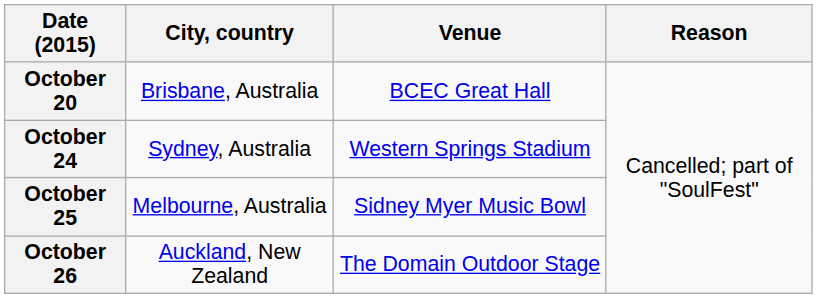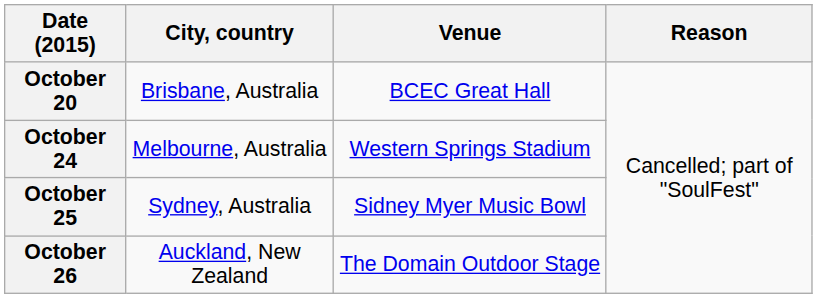 <table class="wikitable plainrowheaders" style="text-align:center;">
 <tr>
 <th scope="col" style="width: 100px;">Date<br>(2015)</th>
 <th scope="col" style="width: 200px;">City, country</th>
 <th scope="col" style="width: 300px;">Venue</th>
 <th scope="col" style="width: 200px;">Reason</th>
 </tr>
 <tr>
 <th scope="row">October 20</th>
 <td><a href='#'>Brisbane</a>, Australia</td>
 <td><a href='#'>BCEC Great Hall</a></td>
 <td rowspan="4">Cancelled; part of "SoulFest"</td>
 </tr>
 <tr>
 <th scope="row">October 24</th>
-<td><a href='#'>Sydney</a>, Australia</td>
+<td><a href='#'>Melbourne</a>, Australia</td>
 <td><a href='#'>Western Springs Stadium</a></td>
 </tr>
 <tr>
 <th scope="row">October 25</th>
-<td><a href='#'>Melbourne</a>, Australia</td>
+<td><a href='#'>Sydney</a>, Australia</td>
 <td><a href='#'>Sidney Myer Music Bowl</a></td>
 </tr>
 <tr>
 <th scope="row">October 26</th>
 <td><a href='#'>Auckland</a>, New Zealand</td>
 <td><a href='#'>The Domain Outdoor Stage</a></td>
 </tr>
 </table>
